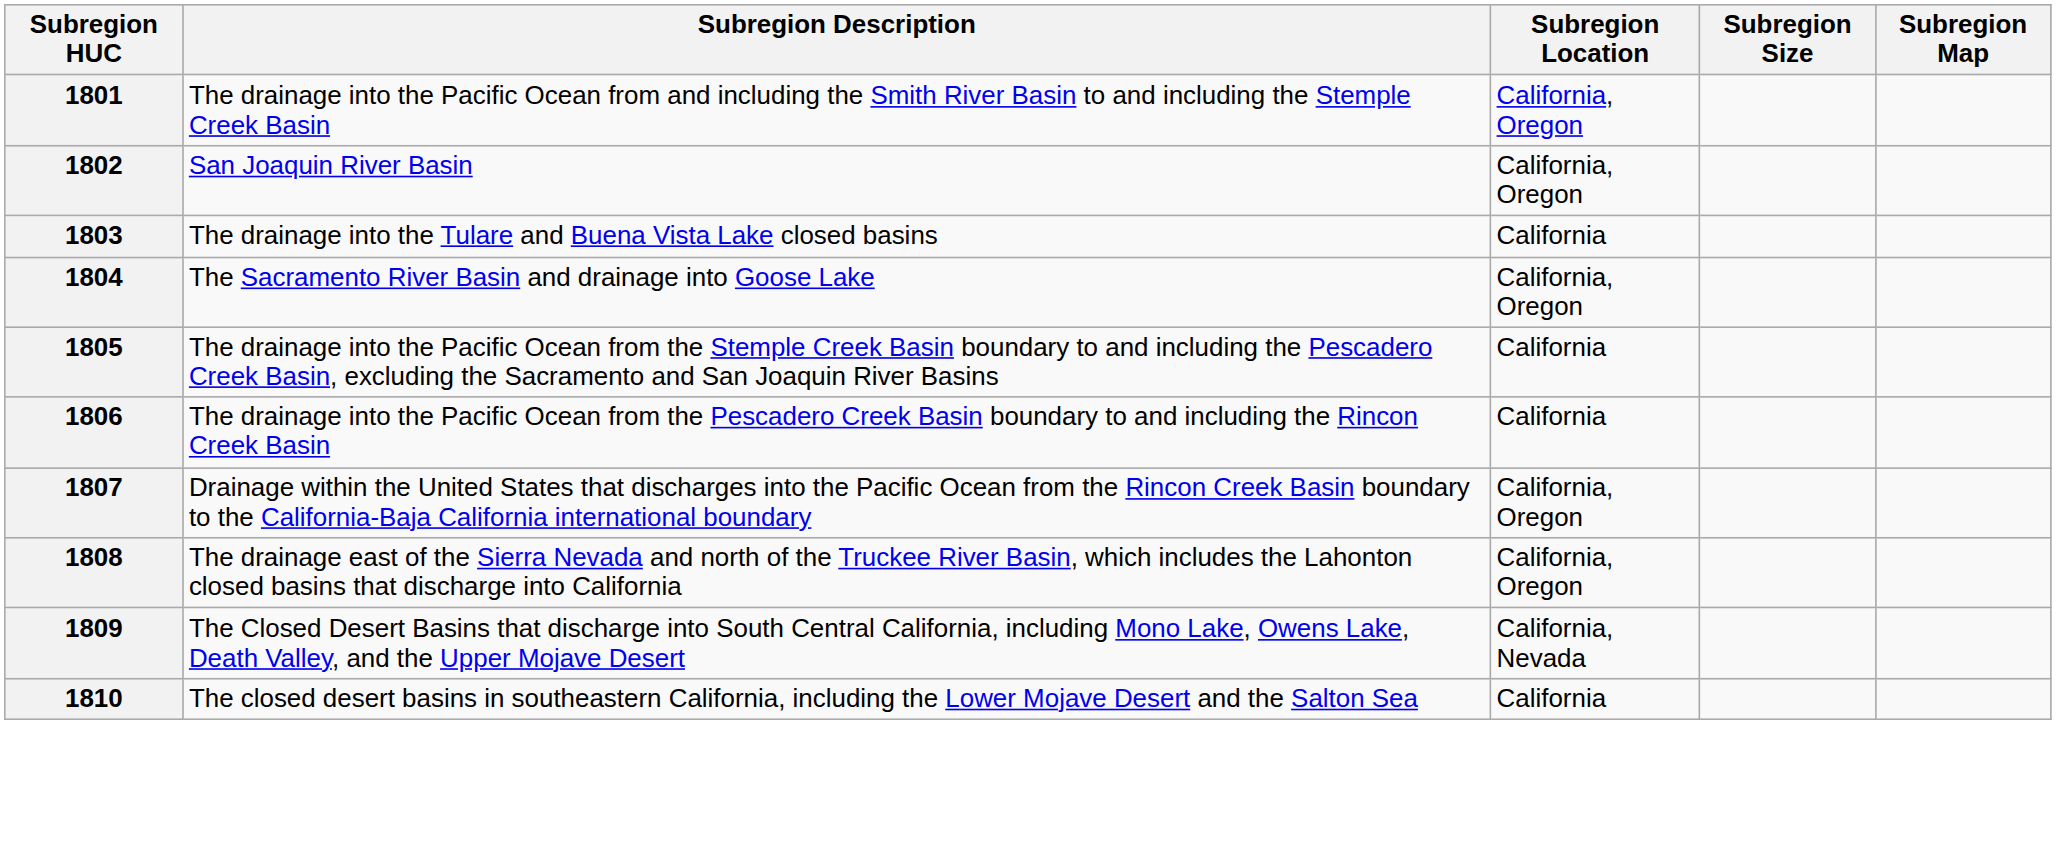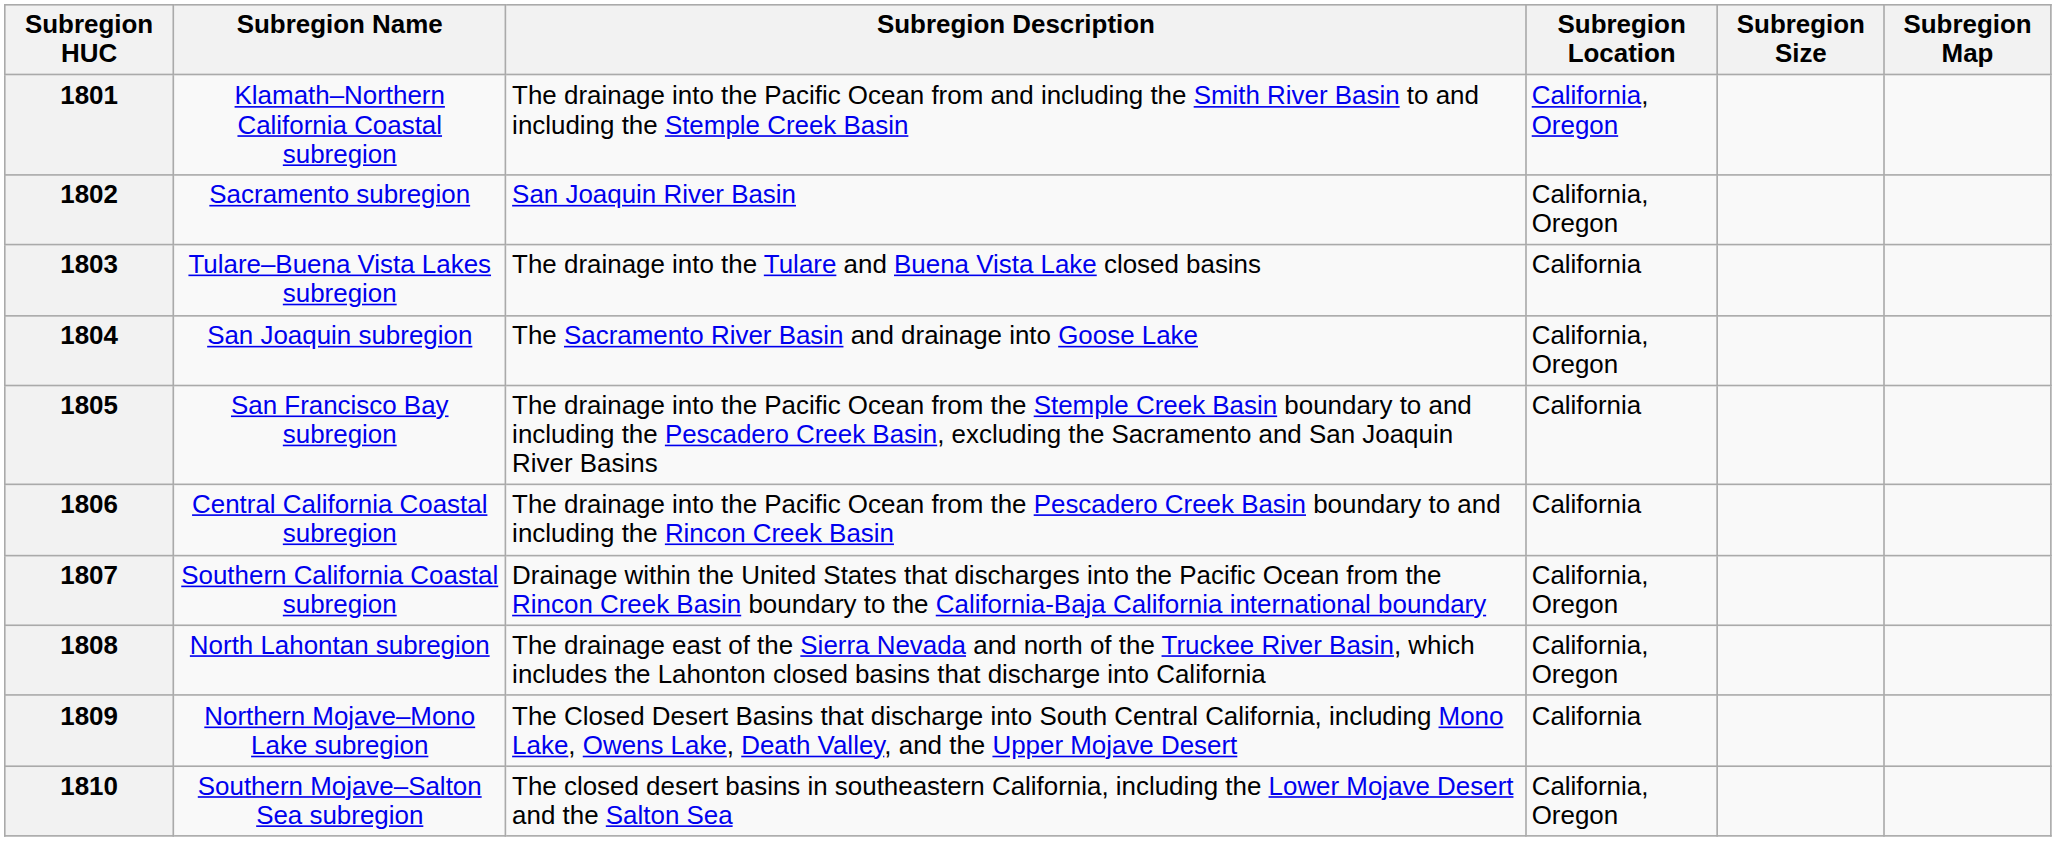 <table class="wikitable" border="1" style="margin: 1em auto 1em auto;">
 <tr valign="top">
 <th scope="col">Subregion HUC</th>
+<th scope="col">Subregion Name</th>
 <th scope="col">Subregion Description</th>
 <th scope="col">Subregion Location</th>
 <th scope="col">Subregion Size</th>
 <th scope="col">Subregion Map</th>
 </tr>
 <tr valign="top">
 <th scope="row">1801</th>
+<td align="center"><a href='#'>Klamath–Northern California Coastal subregion</a></td>
 <td align="left">The drainage into the Pacific Ocean from and including the <a href='#'>Smith River Basin</a> to and including the <a href='#'>Stemple Creek Basin</a></td>
 <td><a href='#'>California</a>, <a href='#'>Oregon</a></td>
 <td align="center"></td>
 <td align="right"></td>
 </tr>
 <tr valign="top">
 <th scope="row">1802</th>
+<td align="center"><a href='#'>Sacramento subregion</a></td>
 <td align="left"><a href='#'>San Joaquin River Basin</a></td>
 <td>California, Oregon</td>
 <td align="center"></td>
 <td align="right"></td>
 </tr>
 <tr valign="top">
 <th scope="row">1803</th>
+<td align="center"><a href='#'>Tulare–Buena Vista Lakes subregion</a></td>
 <td align="left">The drainage into the <a href='#'>Tulare</a> and <a href='#'>Buena Vista Lake</a> closed basins</td>
 <td>California</td>
 <td align="center"></td>
 <td align="right"></td>
 </tr>
 <tr valign="top">
 <th scope="row">1804</th>
+<td align="center"><a href='#'>San Joaquin subregion</a></td>
 <td align="left">The <a href='#'>Sacramento River Basin</a> and drainage into <a href='#'>Goose Lake</a></td>
 <td>California, Oregon</td>
 <td align="center"></td>
 <td align="right"></td>
 </tr>
 <tr valign="top">
 <th scope="row">1805</th>
+<td align="center"><a href='#'>San Francisco Bay subregion</a></td>
 <td align="left">The drainage into the Pacific Ocean from the <a href='#'>Stemple Creek Basin</a> boundary to and including the <a href='#'>Pescadero Creek Basin</a>, excluding the Sacramento and San Joaquin River Basins</td>
 <td>California</td>
 <td align="center"></td>
 <td align="right"></td>
 </tr>
 <tr valign="top">
 <th scope="row">1806</th>
+<td align="center"><a href='#'>Central California Coastal subregion</a></td>
 <td align="left">The drainage into the Pacific Ocean from the <a href='#'>Pescadero Creek Basin</a> boundary to and including the <a href='#'>Rincon Creek Basin</a></td>
 <td>California</td>
 <td align="center"></td>
 <td align="right"></td>
 </tr>
 <tr valign="top">
 <th scope="row">1807</th>
+<td align="center"><a href='#'>Southern California Coastal subregion</a></td>
 <td align="left">Drainage within the United States that discharges into the Pacific Ocean from the <a href='#'>Rincon Creek Basin</a> boundary to the <a href='#'>California-Baja California international boundary</a></td>
 <td>California, Oregon</td>
 <td align="center"></td>
 <td align="right"></td>
 </tr>
 <tr valign="top">
 <th scope="row">1808</th>
+<td align="center"><a href='#'>North Lahontan subregion</a></td>
 <td align="left">The drainage east of the <a href='#'>Sierra Nevada</a> and north of the <a href='#'>Truckee River Basin</a>, which includes the Lahonton closed basins that discharge into California</td>
 <td>California, Oregon</td>
 <td align="center"></td>
 <td align="right"></td>
 </tr>
 <tr valign="top">
 <th scope="row">1809</th>
+<td align="center"><a href='#'>Northern Mojave–Mono Lake subregion</a></td>
 <td align="left">The Closed Desert Basins that discharge into South Central California, including <a href='#'>Mono Lake</a>, <a href='#'>Owens Lake</a>, <a href='#'>Death Valley</a>, and the <a href='#'>Upper Mojave Desert</a></td>
-<td>California, Nevada</td>
+<td>California</td>
 <td align="center"></td>
 <td align="right"></td>
 </tr>
 <tr valign="top">
 <th scope="row">1810</th>
+<td align="center"><a href='#'>Southern Mojave–Salton Sea subregion</a></td>
 <td align="left">The closed desert basins in southeastern California, including the <a href='#'>Lower Mojave Desert</a> and the <a href='#'>Salton Sea</a></td>
-<td>California</td>
+<td>California, Oregon</td>
 <td align="center"></td>
 <td align="right"></td>
 </tr>
 </table>
